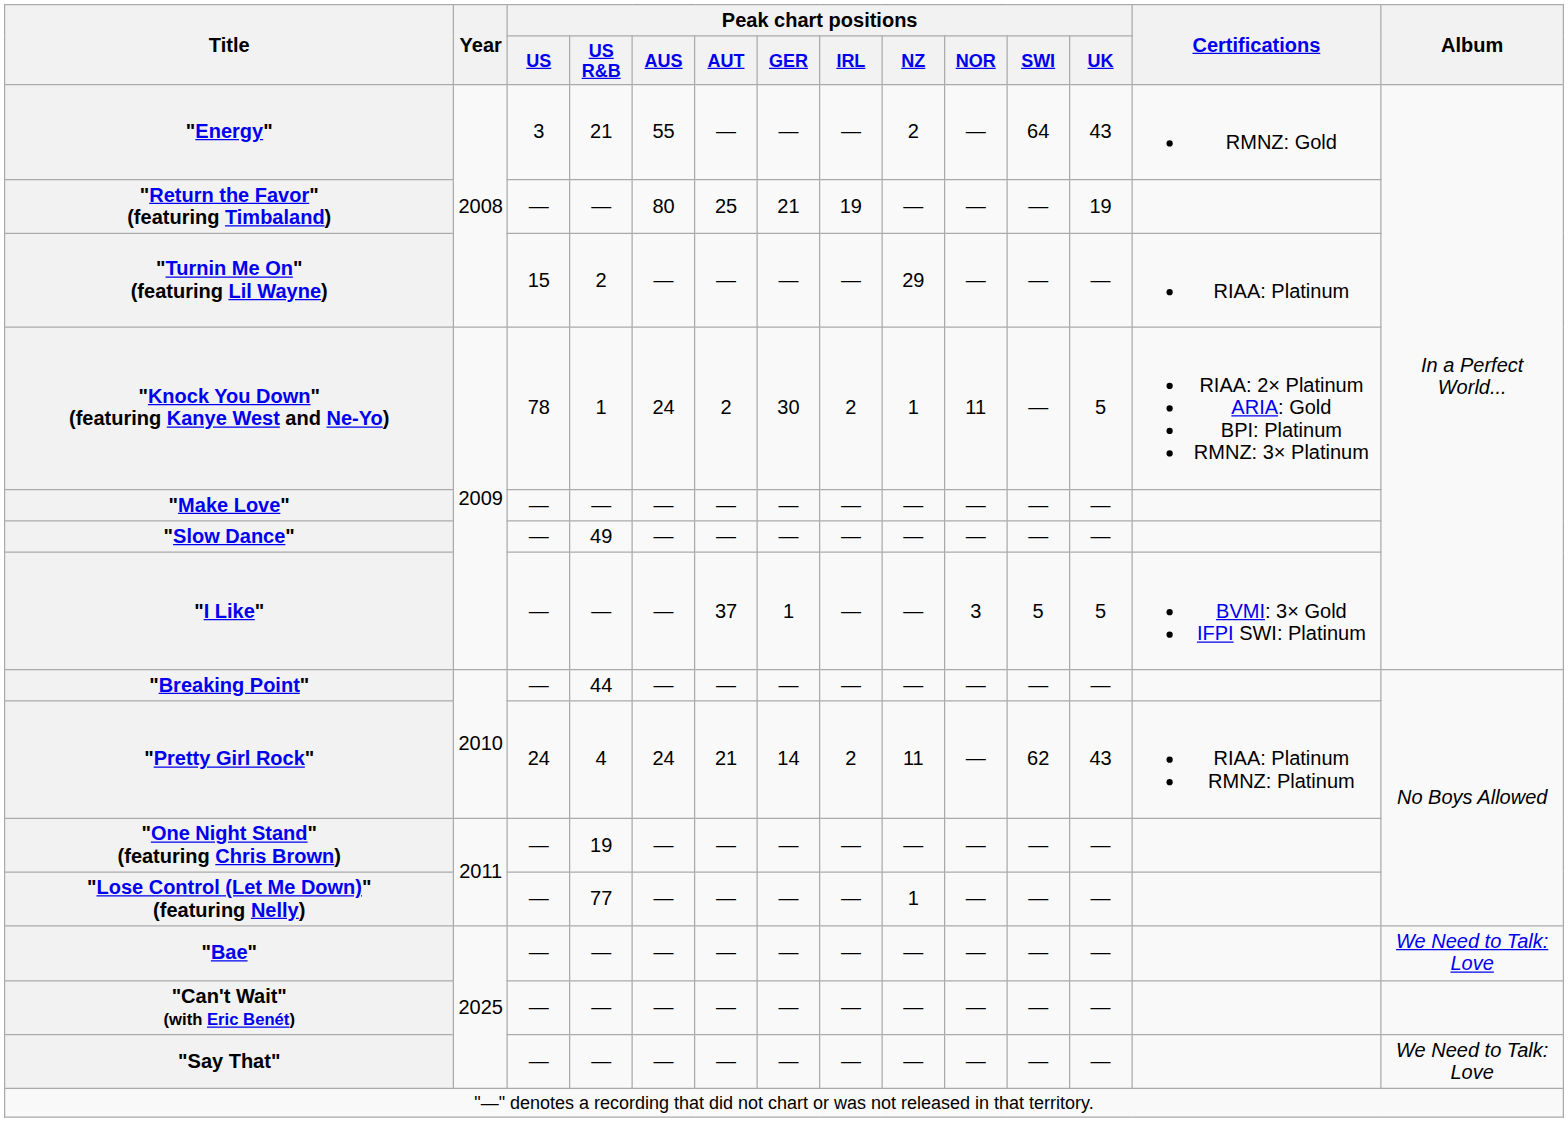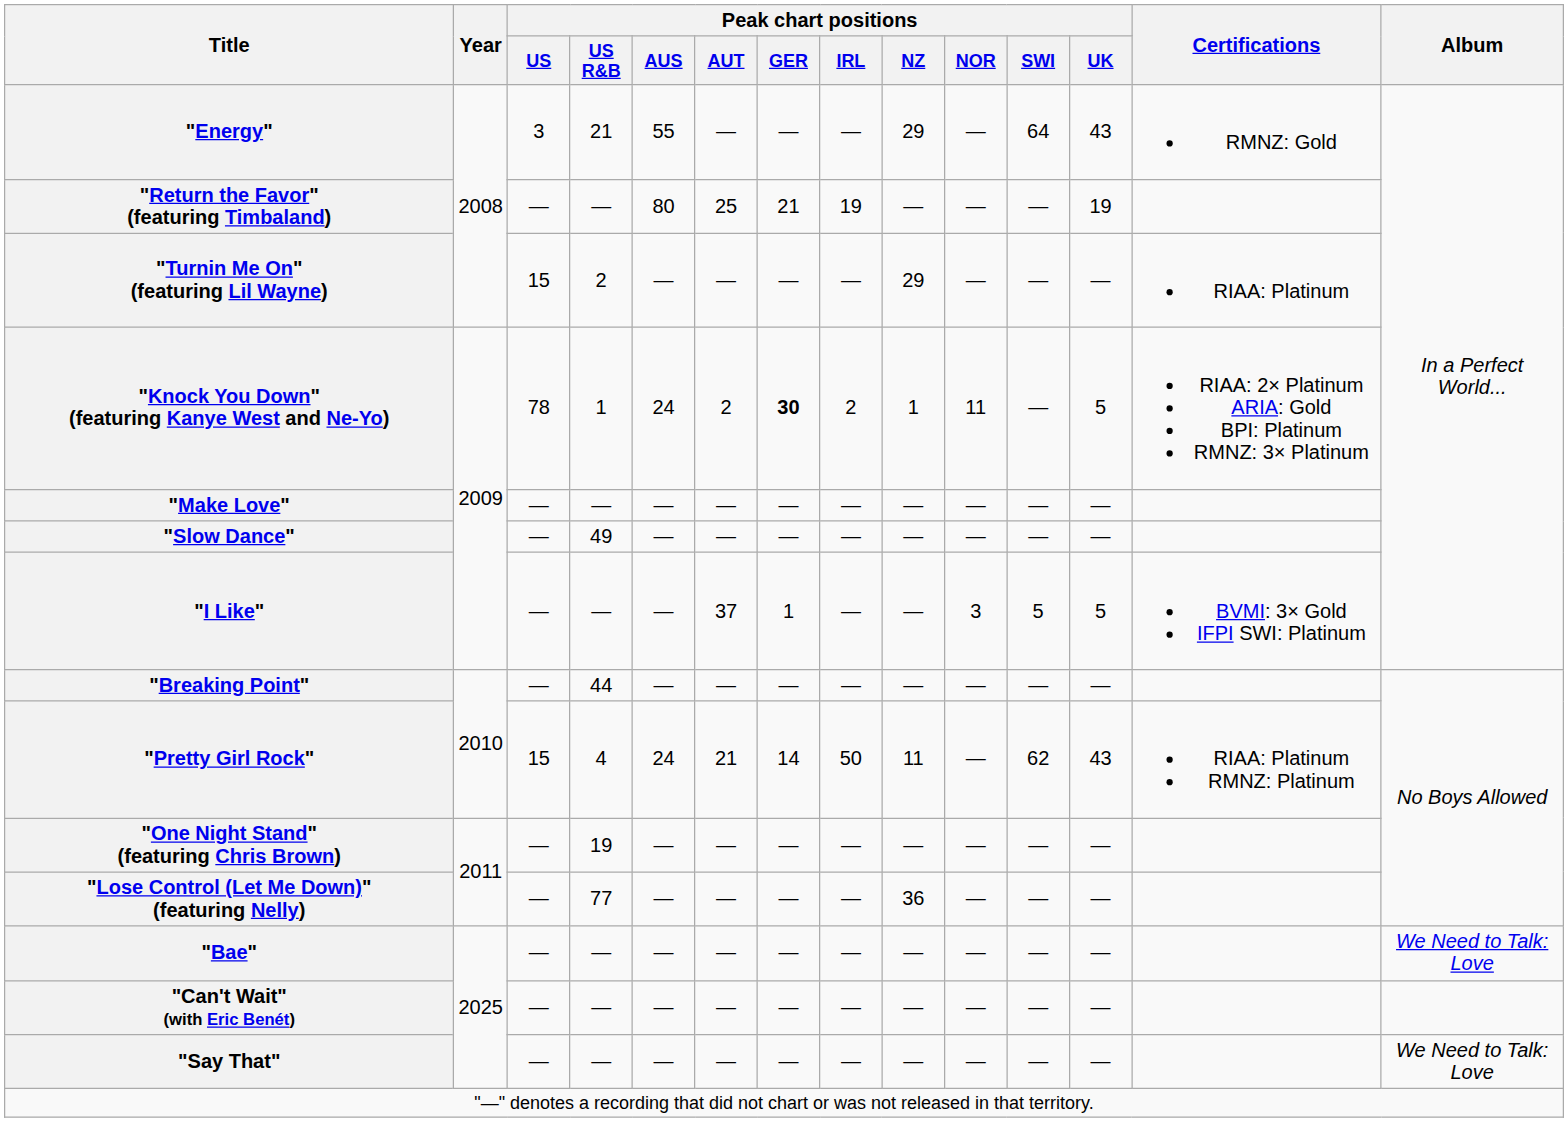 <table class="wikitable plainrowheaders" style="text-align:center;" border="1">
 <tr>
 <th scope="col" rowspan="2" style="width:22em;">Title</th>
 <th scope="col" rowspan="2">Year</th>
 <th scope="col" colspan="10">Peak chart positions</th>
 <th scope="col" rowspan="2" style="width:12em;"><a href='#'>Certifications</a></th>
 <th scope="col" rowspan="2">Album</th>
 </tr>
 <tr>
 <th scope="col" style="width:3em;font-size:90%;"><a href='#'>US</a><br></th>
 <th scope="col" style="width:3em;font-size:90%;"><a href='#'>US R&B</a><br></th>
 <th scope="col" style="width:3em;font-size:90%;"><a href='#'>AUS</a><br></th>
 <th scope="col" style="width:3em;font-size:90%;"><a href='#'>AUT</a><br></th>
 <th scope="col" style="width:3em;font-size:90%;"><a href='#'>GER</a><br></th>
 <th scope="col" style="width:3em;font-size:90%;"><a href='#'>IRL</a><br></th>
 <th scope="col" style="width:3em;font-size:90%;"><a href='#'>NZ</a><br></th>
 <th scope="col" style="width:3em;font-size:90%;"><a href='#'>NOR</a><br></th>
 <th scope="col" style="width:3em;font-size:90%;"><a href='#'>SWI</a><br></th>
 <th scope="col" style="width:3em;font-size:90%;"><a href='#'>UK</a><br></th>
 </tr>
 <tr>
 <th scope="row">"<a href='#'>Energy</a>"</th>
 <td rowspan="3">2008</td>
 <td>3</td>
 <td>21</td>
 <td>55</td>
 <td>—</td>
 <td>—</td>
 <td>—</td>
-<td>2</td>
+<td>29</td>
 <td>—</td>
 <td>64</td>
 <td>43</td>
 <td><br><ul><li>RMNZ: Gold</li></ul></td>
 <td rowspan="7"><em>In a Perfect World...</em></td>
 </tr>
 <tr>
 <th scope="row">"<a href='#'>Return the Favor</a>"<br><span>(featuring <a href='#'>Timbaland</a>)</span></th>
 <td>—</td>
 <td>—</td>
 <td>80</td>
 <td>25</td>
 <td>21</td>
 <td>19</td>
 <td>—</td>
 <td>—</td>
 <td>—</td>
 <td>19</td>
 <td></td>
 </tr>
 <tr>
 <th scope="row">"<a href='#'>Turnin Me On</a>"<br><span>(featuring <a href='#'>Lil Wayne</a>)</span></th>
 <td>15</td>
 <td>2</td>
 <td>—</td>
 <td>—</td>
 <td>—</td>
 <td>—</td>
 <td>29</td>
 <td>—</td>
 <td>—</td>
 <td>—</td>
 <td><br><ul><li>RIAA: Platinum</li></ul></td>
 </tr>
 <tr>
 <th scope="row">"<a href='#'>Knock You Down</a>"<br><span>(featuring <a href='#'>Kanye West</a> and <a href='#'>Ne-Yo</a>)</span></th>
 <td rowspan="4">2009</td>
 <td>78</td>
 <td>1</td>
 <td>24</td>
 <td>2</td>
-<td>30</td>
+<td><strong>30</strong></td>
 <td>2</td>
 <td>1</td>
 <td>11</td>
 <td>—</td>
 <td>5</td>
 <td><br><ul><li>RIAA: 2× Platinum</li><li><a href='#'>ARIA</a>: Gold</li><li>BPI: Platinum</li><li>RMNZ: 3× Platinum</li></ul></td>
 </tr>
 <tr>
 <th scope="row">"<a href='#'>Make Love</a>"</th>
 <td>—</td>
 <td>—</td>
 <td>—</td>
 <td>—</td>
 <td>—</td>
 <td>—</td>
 <td>—</td>
 <td>—</td>
 <td>—</td>
 <td>—</td>
 <td></td>
 </tr>
 <tr>
 <th scope="row">"<a href='#'>Slow Dance</a>"</th>
 <td>—</td>
 <td>49</td>
 <td>—</td>
 <td>—</td>
 <td>—</td>
 <td>—</td>
 <td>—</td>
 <td>—</td>
 <td>—</td>
 <td>—</td>
 <td></td>
 </tr>
 <tr>
 <th scope="row">"<a href='#'>I Like</a>"</th>
 <td>—</td>
 <td>—</td>
 <td>—</td>
 <td>37</td>
 <td>1</td>
 <td>—</td>
 <td>—</td>
 <td>3</td>
 <td>5</td>
 <td>5</td>
 <td><br><ul><li><a href='#'>BVMI</a>: 3× Gold</li><li><a href='#'>IFPI</a> SWI: Platinum</li></ul></td>
 </tr>
 <tr>
 <th scope="row">"<a href='#'>Breaking Point</a>"</th>
 <td rowspan="2">2010</td>
 <td>—</td>
 <td>44</td>
 <td>—</td>
 <td>—</td>
 <td>—</td>
 <td>—</td>
 <td>—</td>
 <td>—</td>
 <td>—</td>
 <td>—</td>
 <td></td>
 <td rowspan="4"><em>No Boys Allowed</em></td>
 </tr>
 <tr>
 <th scope="row">"<a href='#'>Pretty Girl Rock</a>"</th>
-<td>24</td>
+<td>15</td>
 <td>4</td>
 <td>24</td>
 <td>21</td>
 <td>14</td>
-<td>2</td>
+<td>50</td>
 <td>11</td>
 <td>—</td>
 <td>62</td>
 <td>43</td>
 <td><br><ul><li>RIAA: Platinum</li><li>RMNZ: Platinum</li></ul></td>
 </tr>
 <tr>
 <th scope="row">"<a href='#'>One Night Stand</a>"<br><span>(featuring <a href='#'>Chris Brown</a>)</span></th>
 <td rowspan="2">2011</td>
 <td>—</td>
 <td>19</td>
 <td>—</td>
 <td>—</td>
 <td>—</td>
 <td>—</td>
 <td>—</td>
 <td>—</td>
 <td>—</td>
 <td>—</td>
 <td></td>
 </tr>
 <tr>
 <th scope="row">"<a href='#'>Lose Control (Let Me Down)</a>"<br><span>(featuring <a href='#'>Nelly</a>)</span></th>
 <td>—</td>
 <td>77</td>
 <td>—</td>
 <td>—</td>
 <td>—</td>
 <td>—</td>
-<td>1</td>
+<td>36</td>
 <td>—</td>
 <td>—</td>
 <td>—</td>
 <td></td>
 </tr>
 <tr>
 <th scope="row">"<a href='#'>Bae</a>"</th>
 <td rowspan="3">2025</td>
 <td>—</td>
 <td>—</td>
 <td>—</td>
 <td>—</td>
 <td>—</td>
 <td>—</td>
 <td>—</td>
 <td>—</td>
 <td>—</td>
 <td>—</td>
 <td></td>
 <td><em><a href='#'>We Need to Talk: Love</a></em></td>
 </tr>
 <tr>
 <th scope="row">"Can't Wait"<br><small>(with <a href='#'>Eric Benét</a>)</small></th>
 <td>—</td>
 <td>—</td>
 <td>—</td>
 <td>—</td>
 <td>—</td>
 <td>—</td>
 <td>—</td>
 <td>—</td>
 <td>—</td>
 <td>—</td>
 <td></td>
 <td></td>
 </tr>
 <tr>
 <th scope="row">"Say That"</th>
 <td>—</td>
 <td>—</td>
 <td>—</td>
 <td>—</td>
 <td>—</td>
 <td>—</td>
 <td>—</td>
 <td>—</td>
 <td>—</td>
 <td>—</td>
 <td></td>
 <td><em>We Need to Talk: Love</em></td>
 </tr>
 <tr>
 <td colspan="15" style="font-size:90%">"—" denotes a recording that did not chart or was not released in that territory.</td>
 </tr>
 </table>
